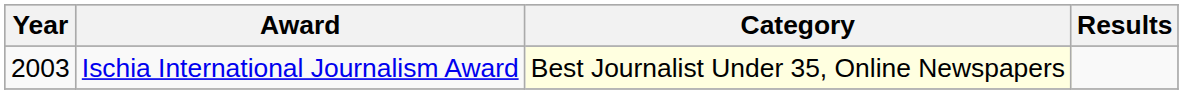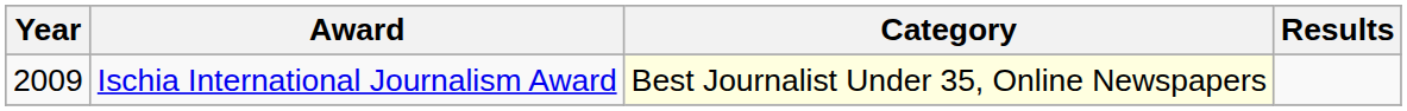 <table class="wikitable">
 <tr>
 <th>Year</th>
 <th>Award</th>
 <th>Category</th>
 <th>Results</th>
 </tr>
 <tr>
-<td>2003</td>
+<td>2009</td>
 <td><a href='#'>Ischia International Journalism Award</a></td>
 <td style="background: lightyellow;">Best Journalist Under 35, Online Newspapers</td>
 <td></td>
 </tr>
 </table>
